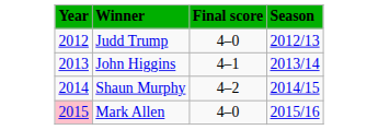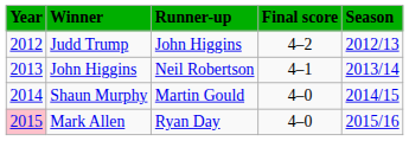 <table class="wikitable" style="margin: auto">
 <tr>
 <th style="text-align: center; background-color: #00af00">Year</th>
 <th style="text-align: left; background-color: #00af00">Winner</th>
+<th style="text-align: left; background-color: #00af00">Runner-up</th>
 <th style="text-align: left; background-color: #00af00">Final score</th>
 <th style="text-align: left; background-color: #00af00">Season</th>
 </tr>
 <tr>
 <td><a href='#'>2012</a></td>
 <td> <a href='#'>Judd Trump</a></td>
-<td style="text-align: center">4–0</td>
+<td> <a href='#'>John Higgins</a></td>
+<td style="text-align: center">4–2</td>
 <td><a href='#'>2012/13</a></td>
 </tr>
 <tr>
 <td><a href='#'>2013</a></td>
 <td> <a href='#'>John Higgins</a></td>
+<td> <a href='#'>Neil Robertson</a></td>
 <td style="text-align: center">4–1</td>
 <td><a href='#'>2013/14</a></td>
 </tr>
 <tr>
 <td><a href='#'>2014</a></td>
 <td> <a href='#'>Shaun Murphy</a></td>
-<td style="text-align: center">4–2</td>
+<td> <a href='#'>Martin Gould</a></td>
+<td style="text-align: center">4–0</td>
 <td><a href='#'>2014/15</a></td>
 </tr>
 <tr>
 <td style="background: pink;"><a href='#'>2015</a></td>
 <td> <a href='#'>Mark Allen</a></td>
+<td> <a href='#'>Ryan Day</a></td>
 <td style="text-align: center">4–0</td>
 <td><a href='#'>2015/16</a></td>
 </tr>
 </table>
